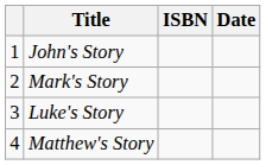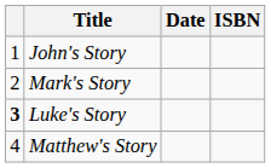 <table class="wikitable">
 <tr>
 <th></th>
 <th>Title</th>
+<th>Date</th>
 <th>ISBN</th>
-<th>Date</th>
 </tr>
 <tr>
 <td>1</td>
 <td><em>John's Story</em></td>
 <td></td>
 <td></td>
 </tr>
 <tr>
 <td>2</td>
 <td><em>Mark's Story</em></td>
 <td></td>
 <td></td>
 </tr>
 <tr>
-<td>3</td>
+<td><strong>3</strong></td>
 <td><em>Luke's Story</em></td>
 <td></td>
 <td></td>
 </tr>
 <tr>
 <td>4</td>
 <td><em>Matthew's Story</em></td>
 <td></td>
 <td></td>
 </tr>
 </table>
